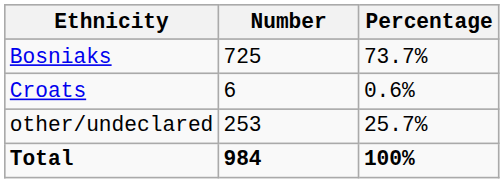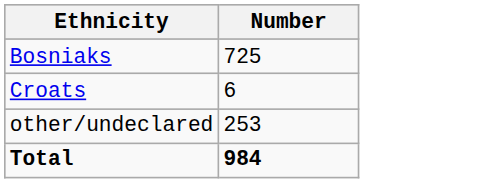 <table class="wikitable">
 <tr>
 <th width="100px">Ethnicity</th>
 <th width="80px">Number</th>
-<th width="80px">Percentage</th>
 </tr>
 <tr>
 <td><a href='#'>Bosniaks</a></td>
 <td>725</td>
-<td>73.7%</td>
 </tr>
 <tr>
 <td><a href='#'>Croats</a></td>
 <td>6</td>
-<td>0.6%</td>
 </tr>
 <tr>
 <td>other/undeclared</td>
 <td>253</td>
-<td>25.7%</td>
 </tr>
 <tr>
 <td><strong>Total</strong></td>
 <td><strong>984</strong></td>
-<td><strong>100%</strong></td>
 </tr>
 </table>
